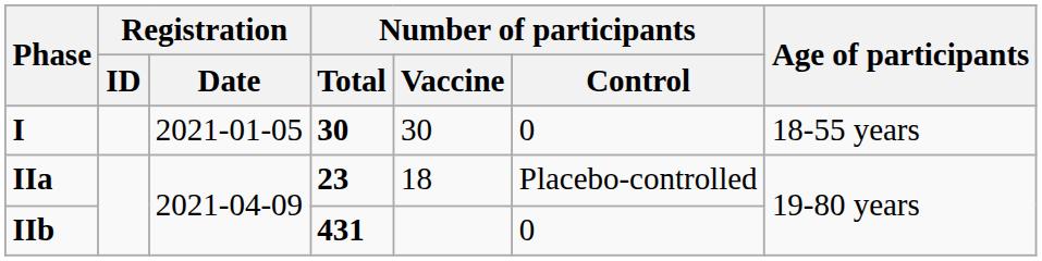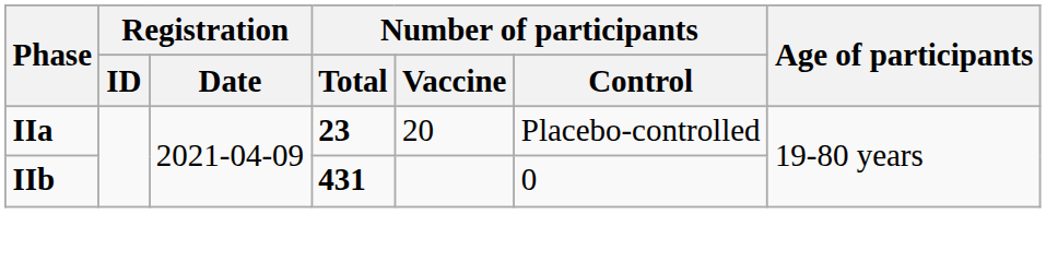 <table class="wikitable">
 <tr>
 <th rowspan="2">Phase</th>
 <th colspan="2">Registration</th>
 <th colspan="3">Number of participants</th>
 <th rowspan="2">Age of participants</th>
 </tr>
 <tr>
 <th>ID</th>
 <th>Date</th>
 <th>Total</th>
 <th>Vaccine</th>
 <th>Control</th>
 </tr>
 <tr>
-<td><strong>I</strong></td>
-<td></td>
-<td>2021-01-05</td>
-<td><strong>30</strong></td>
-<td>30</td>
-<td>0</td>
-<td>18-55 years</td>
-</tr>
-<tr>
 <td><strong>IIa</strong></td>
 <td rowspan="2"></td>
 <td rowspan="2">2021-04-09</td>
 <td><strong>23</strong></td>
-<td>18</td>
+<td>20</td>
 <td>Placebo-controlled</td>
 <td rowspan="2">19-80 years</td>
 </tr>
 <tr>
 <td><strong>IIb</strong></td>
 <td><strong>431</strong></td>
 <td></td>
 <td>0</td>
 </tr>
 </table>
